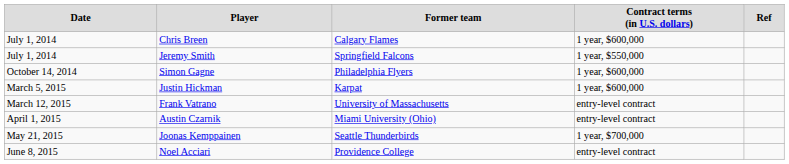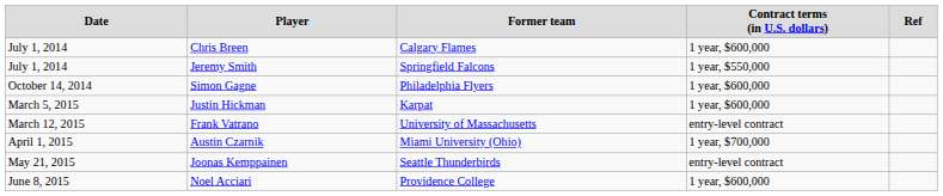 <table class="wikitable" width=98%>
 <tr align="center" bgcolor="#dddddd">
 <td><strong>Date</strong></td>
 <td><strong>Player</strong></td>
 <td><strong>Former team</strong></td>
 <td><strong>Contract terms</strong><br><strong>(in <a href='#'>U.S. dollars</a>)</strong></td>
 <td><strong>Ref</strong></td>
 </tr>
 <tr>
 <td>July 1, 2014</td>
 <td><a href='#'>Chris Breen</a></td>
 <td><a href='#'>Calgary Flames</a></td>
 <td>1 year, $600,000</td>
 <td></td>
 </tr>
 <tr>
 <td>July 1, 2014</td>
 <td><a href='#'>Jeremy Smith</a></td>
 <td><a href='#'>Springfield Falcons</a></td>
 <td>1 year, $550,000</td>
 <td></td>
 </tr>
 <tr>
 <td>October 14, 2014</td>
 <td><a href='#'>Simon Gagne</a></td>
 <td><a href='#'>Philadelphia Flyers</a></td>
 <td>1 year, $600,000</td>
 <td></td>
 </tr>
 <tr>
 <td>March 5, 2015</td>
 <td><a href='#'>Justin Hickman</a></td>
 <td><a href='#'>Karpat</a></td>
 <td>1 year, $600,000</td>
 <td></td>
 </tr>
 <tr>
 <td>March 12, 2015</td>
 <td><a href='#'>Frank Vatrano</a></td>
 <td><a href='#'>University of Massachusetts</a></td>
 <td>entry-level contract</td>
 <td></td>
 </tr>
 <tr>
 <td>April 1, 2015</td>
 <td><a href='#'>Austin Czarnik</a></td>
 <td><a href='#'>Miami University (Ohio)</a></td>
-<td>entry-level contract</td>
+<td>1 year, $700,000</td>
 <td></td>
 </tr>
 <tr>
 <td>May 21, 2015</td>
 <td><a href='#'>Joonas Kemppainen</a></td>
 <td><a href='#'>Seattle Thunderbirds</a></td>
-<td>1 year, $700,000</td>
+<td>entry-level contract</td>
 <td></td>
 </tr>
 <tr>
 <td>June 8, 2015</td>
 <td><a href='#'>Noel Acciari</a></td>
 <td><a href='#'>Providence College</a></td>
-<td>entry-level contract</td>
+<td>1 year, $600,000</td>
 <td></td>
 </tr>
 </table>
